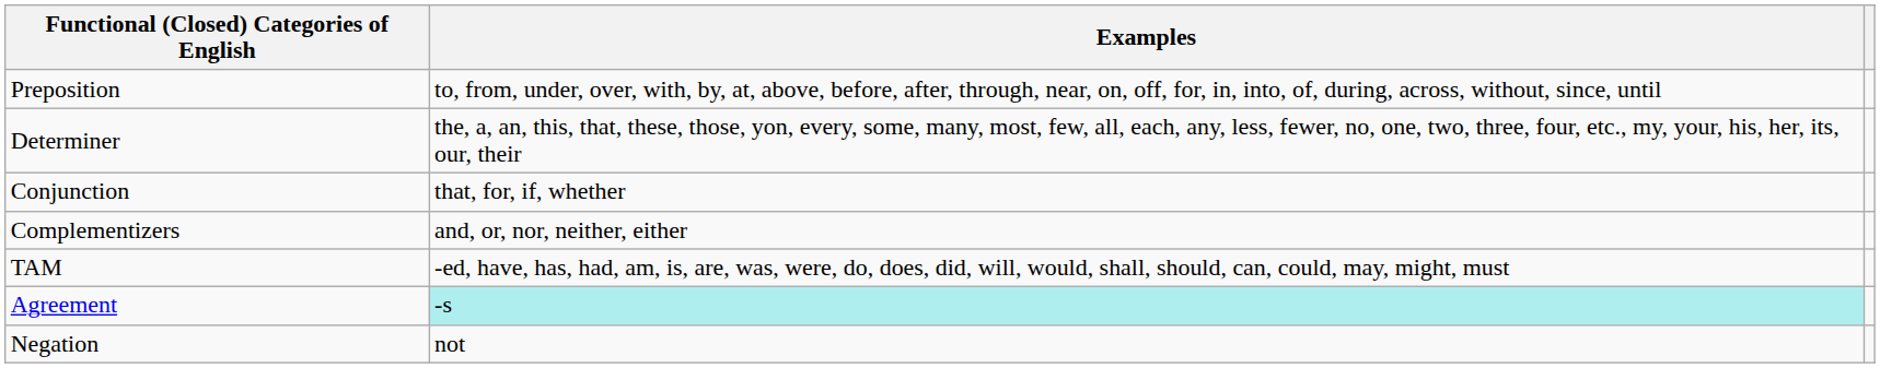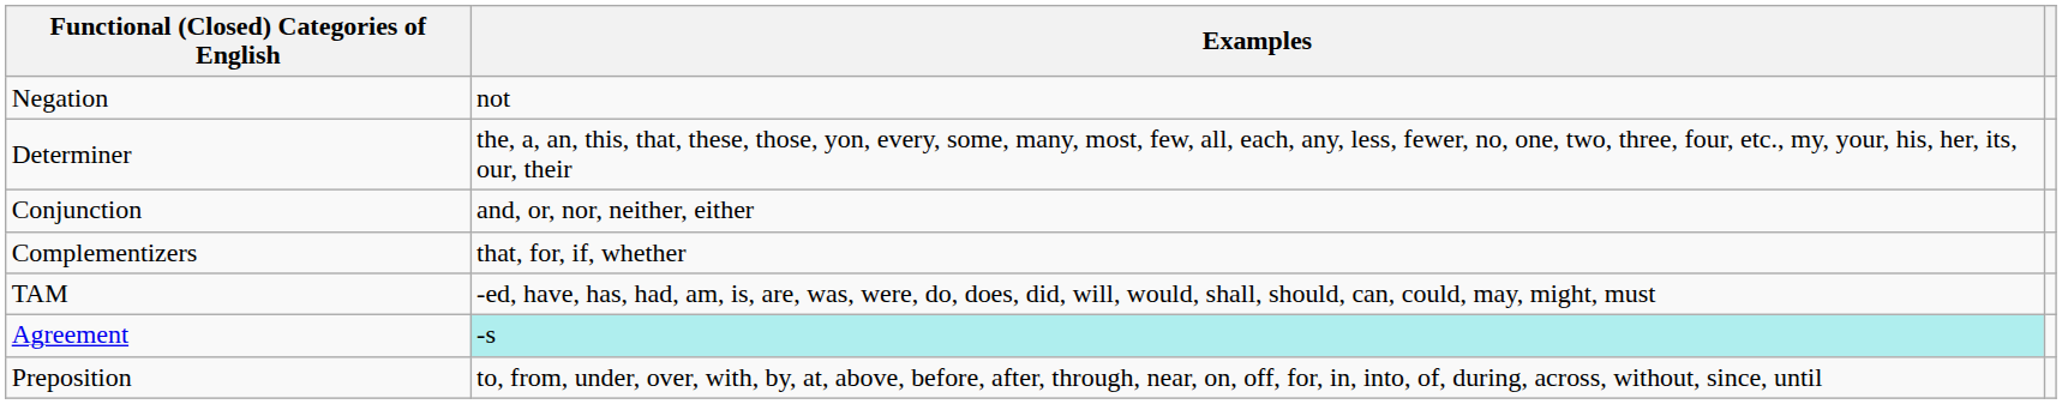 <table class="wikitable">
 <tr>
 <th>Functional (Closed) Categories of English</th>
 <th>Examples</th>
 <th></th>
 </tr>
 <tr>
-<td>Preposition</td>
-<td>to, from, under, over, with, by, at, above, before, after, through, near, on, off, for, in, into, of, during, across, without, since, until</td>
+<td>Negation</td>
+<td>not</td>
 <td></td>
 </tr>
 <tr>
 <td>Determiner</td>
 <td>the, a, an, this, that, these, those, yon, every, some, many, most, few, all, each, any, less, fewer, no, one, two, three, four, etc., my, your,  his, her, its, our, their</td>
 <td></td>
 </tr>
 <tr>
 <td>Conjunction</td>
-<td>that, for, if, whether</td>
+<td>and, or, nor, neither, either</td>
 <td></td>
 </tr>
 <tr>
 <td>Complementizers</td>
-<td>and, or, nor, neither, either</td>
+<td>that, for, if, whether</td>
 <td></td>
 </tr>
 <tr>
 <td>TAM</td>
 <td>-ed, have, has, had, am, is, are, was, were, do, does, did, will, would, shall, should, can, could, may, might, must</td>
 <td></td>
 </tr>
 <tr>
 <td><a href='#'>Agreement</a></td>
 <td style="background: paleturquoise;">-s</td>
 <td></td>
 </tr>
 <tr>
-<td>Negation</td>
-<td>not</td>
+<td>Preposition</td>
+<td>to, from, under, over, with, by, at, above, before, after, through, near, on, off, for, in, into, of, during, across, without, since, until</td>
 <td></td>
 </tr>
 </table>
